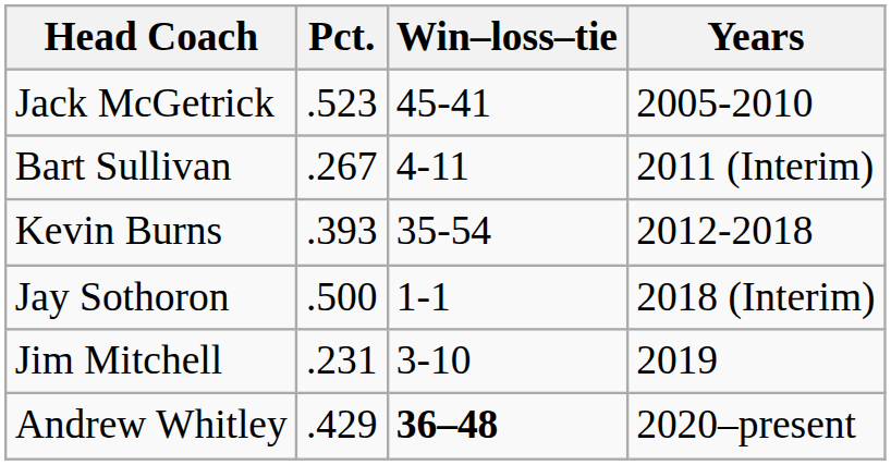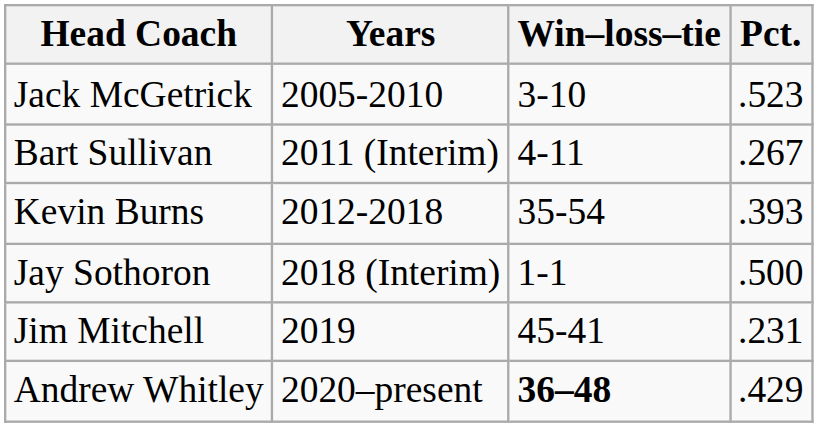 <table class="wikitable">
 <tr>
 <th>Head Coach</th>
+<th>Years</th>
+<th>Win–loss–tie</th>
 <th>Pct.</th>
-<th>Win–loss–tie</th>
-<th>Years</th>
 </tr>
 <tr>
 <td>Jack McGetrick</td>
+<td>2005-2010</td>
+<td>3-10</td>
 <td>.523</td>
-<td>45-41</td>
-<td>2005-2010</td>
 </tr>
 <tr>
 <td>Bart Sullivan</td>
+<td>2011 (Interim)</td>
+<td>4-11</td>
 <td>.267</td>
-<td>4-11</td>
-<td>2011 (Interim)</td>
 </tr>
 <tr>
 <td>Kevin Burns</td>
+<td>2012-2018</td>
+<td>35-54</td>
 <td>.393</td>
-<td>35-54</td>
-<td>2012-2018</td>
 </tr>
 <tr>
 <td>Jay Sothoron</td>
+<td>2018 (Interim)</td>
+<td>1-1</td>
 <td>.500</td>
-<td>1-1</td>
-<td>2018 (Interim)</td>
 </tr>
 <tr>
 <td>Jim Mitchell</td>
+<td>2019</td>
+<td>45-41</td>
 <td>.231</td>
-<td>3-10</td>
-<td>2019</td>
 </tr>
 <tr>
 <td>Andrew Whitley</td>
+<td>2020–present</td>
+<td><strong>36–48</strong></td>
 <td>.429 </td>
-<td><strong>36–48</strong></td>
-<td>2020–present</td>
 </tr>
 </table>
